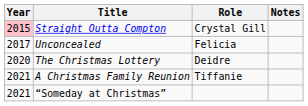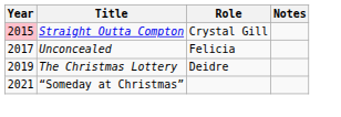 <table class="wikitable sortable">
 <tr>
 <th>Year</th>
 <th>Title</th>
 <th>Role</th>
 <th class="unsortable">Notes</th>
 </tr>
 <tr>
 <td style="background: pink;">2015</td>
 <td><em><a href='#'>Straight Outta Compton</a></em></td>
 <td>Crystal Gill</td>
 <td></td>
 </tr>
 <tr>
 <td>2017</td>
 <td><em>Unconcealed</em></td>
 <td>Felicia</td>
 <td></td>
 </tr>
 <tr>
-<td>2020</td>
+<td>2019</td>
 <td><em>The Christmas Lottery</em></td>
 <td>Deidre</td>
-<td></td>
-</tr>
-<tr>
-<td>2021</td>
-<td><em>A Christmas Family Reunion</em></td>
-<td>Tiffanie</td>
 <td></td>
 </tr>
 <tr>
 <td>2021</td>
 <td>“Someday at Christmas”</td>
 <td></td>
 <td></td>
 </tr>
 </table>
